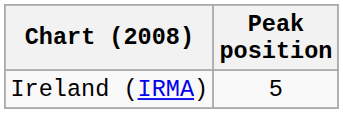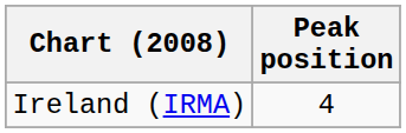 <table class="wikitable sortable">
 <tr>
 <th scope="col">Chart (2008)</th>
 <th scope="col">Peak<br>position</th>
 </tr>
 <tr>
 <td>Ireland (<a href='#'>IRMA</a>)</td>
-<td style="text-align:center;">5</td>
+<td style="text-align:center;">4</td>
 </tr>
 </table>
